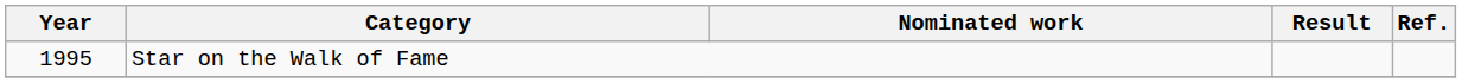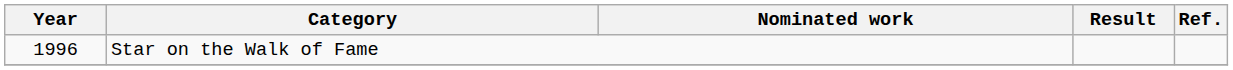 <table class=wikitable>
 <tr>
 <th scope="col" style="width:5em;">Year</th>
 <th scope="col" style="width:26em;">Category</th>
 <th scope="col" style="width:25em;">Nominated work</th>
 <th scope="col" style="width:5em;">Result</th>
 <th>Ref.</th>
 </tr>
 <tr>
-<td style="text-align:center;">1995</td>
+<td style="text-align:center;">1996</td>
 <td colspan=2>Star on the Walk of Fame</td>
 <td></td>
 <td></td>
 </tr>
 <tr>
 </tr>
 </table>
